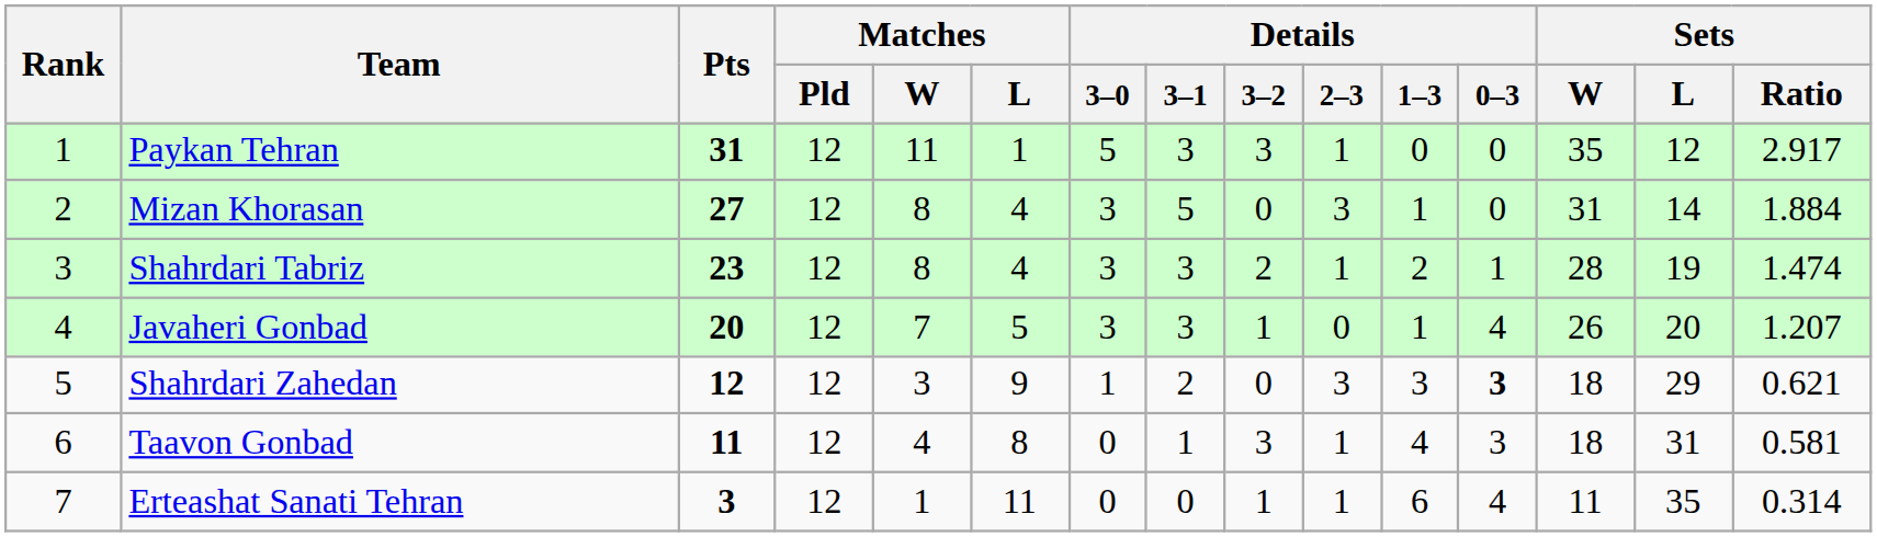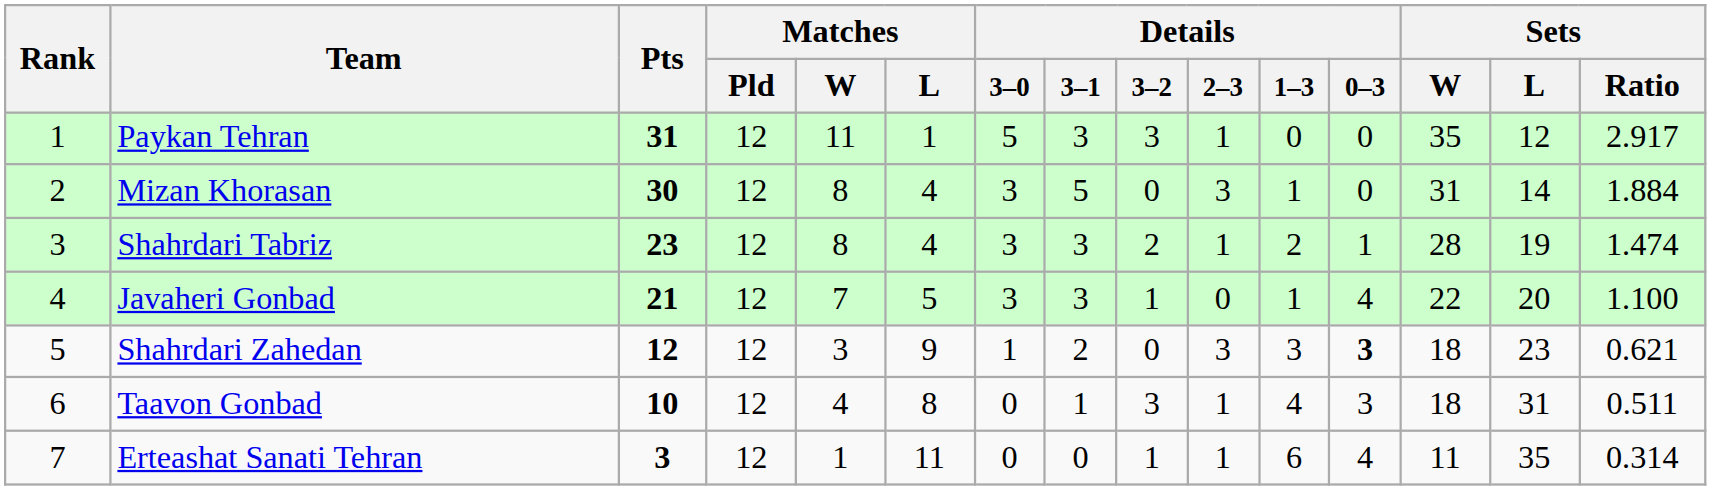 <table class="wikitable" style="text-align:center; font-size:90%">
 <tr>
 <th rowspan=2 width=40>Rank</th>
 <th rowspan=2 width=220>Team</th>
 <th rowspan=2 width=33>Pts</th>
 <th colspan=3>Matches</th>
 <th colspan=6>Details</th>
 <th colspan=3>Sets</th>
 </tr>
 <tr>
 <th width=33>Pld</th>
 <th width=33>W</th>
 <th width=33>L</th>
 <th width=25><small>3–0</small></th>
 <th width=25><small>3–1</small></th>
 <th width=25><small>3–2</small></th>
 <th width=25><small>2–3</small></th>
 <th width=25><small>1–3</small></th>
 <th width=25><small>0–3</small></th>
 <th width=33>W</th>
 <th width=33>L</th>
 <th width=50>Ratio</th>
 </tr>
 <tr bgcolor=ccffcc>
 <td>1</td>
 <td align="left"><a href='#'>Paykan Tehran</a></td>
 <td><strong>31</strong></td>
 <td>12</td>
 <td>11</td>
 <td>1</td>
 <td>5</td>
 <td>3</td>
 <td>3</td>
 <td>1</td>
 <td>0</td>
 <td>0</td>
 <td>35</td>
 <td>12</td>
 <td>2.917</td>
 </tr>
 <tr bgcolor=ccffcc>
 <td>2</td>
 <td align="left"><a href='#'>Mizan Khorasan</a></td>
-<td><strong>27</strong></td>
+<td><strong>30</strong></td>
 <td>12</td>
 <td>8</td>
 <td>4</td>
 <td>3</td>
 <td>5</td>
 <td>0</td>
 <td>3</td>
 <td>1</td>
 <td>0</td>
 <td>31</td>
 <td>14</td>
 <td>1.884</td>
 </tr>
 <tr bgcolor=ccffcc>
 <td>3</td>
 <td align="left"><a href='#'>Shahrdari Tabriz</a></td>
 <td><strong>23</strong></td>
 <td>12</td>
 <td>8</td>
 <td>4</td>
 <td>3</td>
 <td>3</td>
 <td>2</td>
 <td>1</td>
 <td>2</td>
 <td>1</td>
 <td>28</td>
 <td>19</td>
 <td>1.474</td>
 </tr>
 <tr bgcolor=ccffcc>
 <td>4</td>
 <td align="left"><a href='#'>Javaheri Gonbad</a></td>
-<td><strong>20</strong></td>
+<td><strong>21</strong></td>
 <td>12</td>
 <td>7</td>
 <td>5</td>
 <td>3</td>
 <td>3</td>
 <td>1</td>
 <td>0</td>
 <td>1</td>
 <td>4</td>
-<td>26</td>
+<td>22</td>
 <td>20</td>
-<td>1.207</td>
+<td>1.100</td>
 </tr>
 <tr>
 <td>5</td>
 <td align="left"><a href='#'>Shahrdari Zahedan</a></td>
 <td><strong>12</strong></td>
 <td>12</td>
 <td>3</td>
 <td>9</td>
 <td>1</td>
 <td>2</td>
 <td>0</td>
 <td>3</td>
 <td>3</td>
 <td><strong>3</strong></td>
 <td>18</td>
-<td>29</td>
+<td>23</td>
 <td>0.621</td>
 </tr>
 <tr>
 <td>6</td>
 <td align="left"><a href='#'>Taavon Gonbad</a></td>
-<td><strong>11</strong></td>
+<td><strong>10</strong></td>
 <td>12</td>
 <td>4</td>
 <td>8</td>
 <td>0</td>
 <td>1</td>
 <td>3</td>
 <td>1</td>
 <td>4</td>
 <td>3</td>
 <td>18</td>
 <td>31</td>
-<td>0.581</td>
+<td>0.511</td>
 </tr>
 <tr>
 <td>7</td>
 <td align="left"><a href='#'>Erteashat Sanati Tehran</a></td>
 <td><strong>3</strong></td>
 <td>12</td>
 <td>1</td>
 <td>11</td>
 <td>0</td>
 <td>0</td>
 <td>1</td>
 <td>1</td>
 <td>6</td>
 <td>4</td>
 <td>11</td>
 <td>35</td>
 <td>0.314</td>
 </tr>
 </table>
